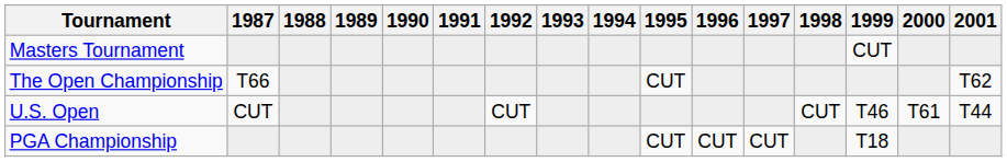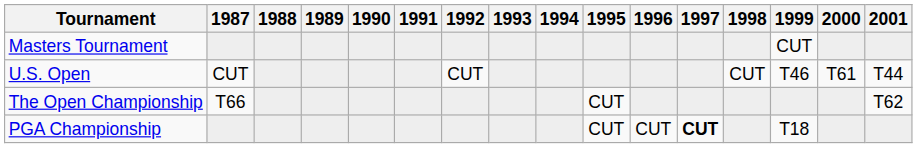 <table class="wikitable" style="font-size:95%;text-align:center;">
 <tr>
 <th>Tournament</th>
 <th>1987</th>
 <th>1988</th>
 <th>1989</th>
 <th>1990</th>
 <th>1991</th>
 <th>1992</th>
 <th>1993</th>
 <th>1994</th>
 <th>1995</th>
 <th>1996</th>
 <th>1997</th>
 <th>1998</th>
 <th>1999</th>
 <th>2000</th>
 <th>2001</th>
 </tr>
 <tr>
 <td align=left><a href='#'>Masters Tournament</a></td>
 <td style="background:#eeeeee;"></td>
 <td style="background:#eeeeee;"></td>
 <td style="background:#eeeeee;"></td>
 <td style="background:#eeeeee;"></td>
 <td style="background:#eeeeee;"></td>
 <td style="background:#eeeeee;"></td>
 <td style="background:#eeeeee;"></td>
 <td style="background:#eeeeee;"></td>
 <td style="background:#eeeeee;"></td>
 <td style="background:#eeeeee;"></td>
 <td style="background:#eeeeee;"></td>
 <td style="background:#eeeeee;"></td>
 <td>CUT</td>
 <td style="background:#eeeeee;"></td>
 <td style="background:#eeeeee;"></td>
 </tr>
 <tr>
+<td align=left><a href='#'>U.S. Open</a></td>
+<td>CUT</td>
+<td style="background:#eeeeee;"></td>
+<td style="background:#eeeeee;"></td>
+<td style="background:#eeeeee;"></td>
+<td style="background:#eeeeee;"></td>
+<td>CUT</td>
+<td style="background:#eeeeee;"></td>
+<td style="background:#eeeeee;"></td>
+<td style="background:#eeeeee;"></td>
+<td style="background:#eeeeee;"></td>
+<td style="background:#eeeeee;"></td>
+<td>CUT</td>
+<td>T46</td>
+<td>T61</td>
+<td>T44</td>
+</tr>
+<tr>
 <td align=left><a href='#'>The Open Championship</a></td>
 <td>T66</td>
 <td style="background:#eeeeee;"></td>
 <td style="background:#eeeeee;"></td>
 <td style="background:#eeeeee;"></td>
 <td style="background:#eeeeee;"></td>
 <td style="background:#eeeeee;"></td>
 <td style="background:#eeeeee;"></td>
 <td style="background:#eeeeee;"></td>
 <td>CUT</td>
 <td style="background:#eeeeee;"></td>
 <td style="background:#eeeeee;"></td>
 <td style="background:#eeeeee;"></td>
 <td style="background:#eeeeee;"></td>
 <td style="background:#eeeeee;"></td>
 <td>T62</td>
 </tr>
 <tr>
-<td align=left><a href='#'>U.S. Open</a></td>
-<td>CUT</td>
-<td style="background:#eeeeee;"></td>
-<td style="background:#eeeeee;"></td>
-<td style="background:#eeeeee;"></td>
-<td style="background:#eeeeee;"></td>
-<td>CUT</td>
-<td style="background:#eeeeee;"></td>
-<td style="background:#eeeeee;"></td>
-<td style="background:#eeeeee;"></td>
-<td style="background:#eeeeee;"></td>
-<td style="background:#eeeeee;"></td>
-<td>CUT</td>
-<td>T46</td>
-<td>T61</td>
-<td>T44</td>
-</tr>
-<tr>
 <td align=left><a href='#'>PGA Championship</a></td>
 <td style="background:#eeeeee;"></td>
 <td style="background:#eeeeee;"></td>
 <td style="background:#eeeeee;"></td>
 <td style="background:#eeeeee;"></td>
 <td style="background:#eeeeee;"></td>
 <td style="background:#eeeeee;"></td>
 <td style="background:#eeeeee;"></td>
 <td style="background:#eeeeee;"></td>
 <td>CUT</td>
 <td>CUT</td>
-<td>CUT</td>
+<td><strong>CUT</strong></td>
 <td style="background:#eeeeee;"></td>
 <td>T18</td>
 <td style="background:#eeeeee;"></td>
 <td style="background:#eeeeee;"></td>
 </tr>
 </table>
